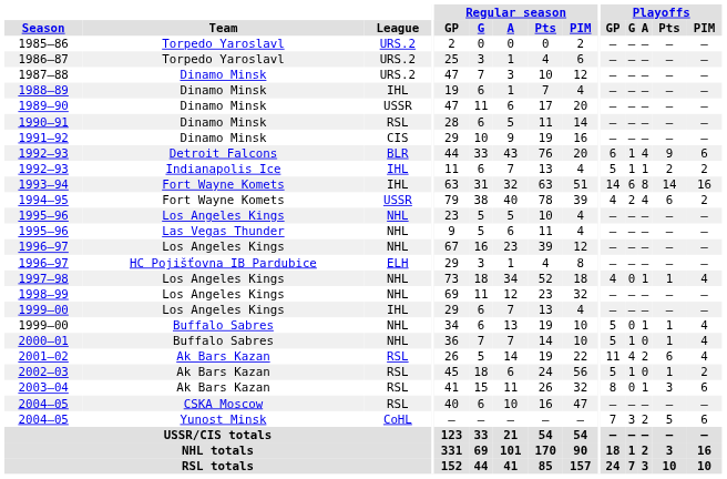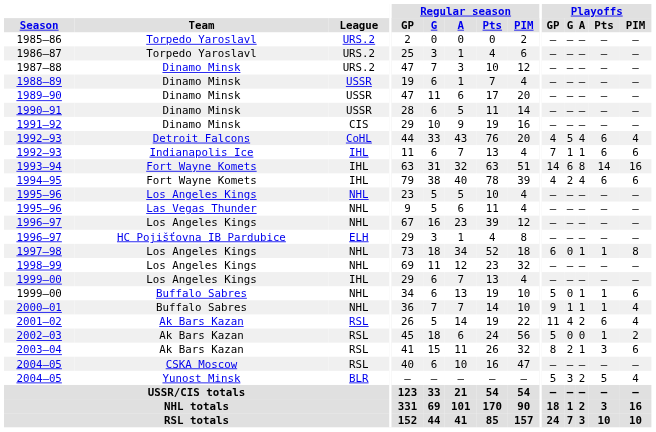 <table border="0" cellpadding="1" cellspacing="0" style="text-align:center; width:60em">
 <tr bgcolor="#e0e0e0">
 <th colspan="3" bgcolor="#ffffff"></th>
 <th rowspan="100" bgcolor="#ffffff"></th>
 <th colspan="5"><a href='#'>Regular season</a></th>
 <th rowspan="100" bgcolor="#ffffff"></th>
 <th colspan="5"><a href='#'>Playoffs</a></th>
 </tr>
 <tr bgcolor="#e0e0e0">
 <th><a href='#'>Season</a></th>
 <th>Team</th>
 <th>League</th>
 <th>GP</th>
 <th><a href='#'>G</a></th>
 <th><a href='#'>A</a></th>
 <th><a href='#'>Pts</a></th>
 <th><a href='#'>PIM</a></th>
 <th>GP</th>
 <th>G</th>
 <th>A</th>
 <th>Pts</th>
 <th>PIM</th>
 </tr>
 <tr>
 <td>1985–86</td>
 <td><a href='#'>Torpedo Yaroslavl</a></td>
 <td><a href='#'>URS.2</a></td>
 <td>2</td>
 <td>0</td>
 <td>0</td>
 <td>0</td>
 <td>2</td>
 <td>—</td>
 <td>—</td>
 <td>—</td>
 <td>—</td>
 <td>—</td>
 </tr>
 <tr bgcolor="#f0f0f0">
 <td>1986–87</td>
 <td>Torpedo Yaroslavl</td>
 <td>URS.2</td>
 <td>25</td>
 <td>3</td>
 <td>1</td>
 <td>4</td>
 <td>6</td>
 <td>—</td>
 <td>—</td>
 <td>—</td>
 <td>—</td>
 <td>—</td>
 </tr>
 <tr>
 <td>1987–88</td>
 <td><a href='#'>Dinamo Minsk</a></td>
 <td>URS.2</td>
 <td>47</td>
 <td>7</td>
 <td>3</td>
 <td>10</td>
 <td>12</td>
 <td>—</td>
 <td>—</td>
 <td>—</td>
 <td>—</td>
 <td>—</td>
 </tr>
 <tr bgcolor="#f0f0f0">
 <td><a href='#'>1988–89</a></td>
 <td>Dinamo Minsk</td>
-<td>IHL</td>
+<td><a href='#'>USSR</a></td>
 <td>19</td>
 <td>6</td>
 <td>1</td>
 <td>7</td>
 <td>4</td>
 <td>—</td>
 <td>—</td>
 <td>—</td>
 <td>—</td>
 <td>—</td>
 </tr>
 <tr>
 <td><a href='#'>1989–90</a></td>
 <td>Dinamo Minsk</td>
 <td>USSR</td>
 <td>47</td>
 <td>11</td>
 <td>6</td>
 <td>17</td>
 <td>20</td>
 <td>—</td>
 <td>—</td>
 <td>—</td>
 <td>—</td>
 <td>—</td>
 </tr>
 <tr bgcolor="#f0f0f0">
 <td><a href='#'>1990–91</a></td>
 <td>Dinamo Minsk</td>
-<td>RSL</td>
+<td>USSR</td>
 <td>28</td>
 <td>6</td>
 <td>5</td>
 <td>11</td>
 <td>14</td>
 <td>—</td>
 <td>—</td>
 <td>—</td>
 <td>—</td>
 <td>—</td>
 </tr>
 <tr>
 <td><a href='#'>1991–92</a></td>
 <td>Dinamo Minsk</td>
 <td>CIS</td>
 <td>29</td>
 <td>10</td>
 <td>9</td>
 <td>19</td>
 <td>16</td>
 <td>—</td>
 <td>—</td>
 <td>—</td>
 <td>—</td>
 <td>—</td>
 </tr>
 <tr bgcolor="#f0f0f0">
 <td><a href='#'>1992–93</a></td>
 <td><a href='#'>Detroit Falcons</a></td>
-<td><a href='#'>BLR</a></td>
+<td><a href='#'>CoHL</a></td>
 <td>44</td>
 <td>33</td>
 <td>43</td>
 <td>76</td>
 <td>20</td>
+<td>4</td>
+<td>5</td>
+<td>4</td>
 <td>6</td>
-<td>1</td>
 <td>4</td>
-<td>9</td>
-<td>6</td>
 </tr>
 <tr>
 <td><a href='#'>1992–93</a></td>
 <td><a href='#'>Indianapolis Ice</a></td>
 <td><a href='#'>IHL</a></td>
 <td>11</td>
 <td>6</td>
 <td>7</td>
 <td>13</td>
 <td>4</td>
-<td>5</td>
+<td>7</td>
 <td>1</td>
 <td>1</td>
-<td>2</td>
-<td>2</td>
+<td>6</td>
+<td>6</td>
 </tr>
 <tr bgcolor="#f0f0f0">
 <td><a href='#'>1993–94</a></td>
 <td><a href='#'>Fort Wayne Komets</a></td>
 <td>IHL</td>
 <td>63</td>
 <td>31</td>
 <td>32</td>
 <td>63</td>
 <td>51</td>
 <td>14</td>
 <td>6</td>
 <td>8</td>
 <td>14</td>
 <td>16</td>
 </tr>
 <tr>
 <td><a href='#'>1994–95</a></td>
 <td>Fort Wayne Komets</td>
-<td><a href='#'>USSR</a></td>
+<td>IHL</td>
 <td>79</td>
 <td>38</td>
 <td>40</td>
 <td>78</td>
 <td>39</td>
 <td>4</td>
 <td>2</td>
 <td>4</td>
 <td>6</td>
-<td>2</td>
+<td>6</td>
 </tr>
 <tr bgcolor="#f0f0f0">
 <td><a href='#'>1995–96</a></td>
 <td><a href='#'>Los Angeles Kings</a></td>
 <td><a href='#'>NHL</a></td>
 <td>23</td>
 <td>5</td>
 <td>5</td>
 <td>10</td>
 <td>4</td>
 <td>—</td>
 <td>—</td>
 <td>—</td>
 <td>—</td>
 <td>—</td>
 </tr>
 <tr>
 <td><a href='#'>1995–96</a></td>
 <td><a href='#'>Las Vegas Thunder</a></td>
 <td>NHL</td>
 <td>9</td>
 <td>5</td>
 <td>6</td>
 <td>11</td>
 <td>4</td>
 <td>—</td>
 <td>—</td>
 <td>—</td>
 <td>—</td>
 <td>—</td>
 </tr>
 <tr bgcolor="#f0f0f0">
 <td><a href='#'>1996–97</a></td>
 <td>Los Angeles Kings</td>
 <td>NHL</td>
 <td>67</td>
 <td>16</td>
 <td>23</td>
 <td>39</td>
 <td>12</td>
 <td>—</td>
 <td>—</td>
 <td>—</td>
 <td>—</td>
 <td>—</td>
 </tr>
 <tr>
 <td><a href='#'>1996–97</a></td>
 <td><a href='#'>HC Pojišťovna IB Pardubice</a></td>
 <td><a href='#'>ELH</a></td>
 <td>29</td>
 <td>3</td>
 <td>1</td>
 <td>4</td>
 <td>8</td>
 <td>—</td>
 <td>—</td>
 <td>—</td>
 <td>—</td>
 <td>—</td>
 </tr>
 <tr bgcolor="#f0f0f0">
 <td><a href='#'>1997–98</a></td>
 <td>Los Angeles Kings</td>
 <td>NHL</td>
 <td>73</td>
 <td>18</td>
 <td>34</td>
 <td>52</td>
 <td>18</td>
-<td>4</td>
+<td>6</td>
 <td>0</td>
 <td>1</td>
 <td>1</td>
-<td>4</td>
+<td>8</td>
 </tr>
 <tr>
 <td><a href='#'>1998–99</a></td>
 <td>Los Angeles Kings</td>
 <td>NHL</td>
 <td>69</td>
 <td>11</td>
 <td>12</td>
 <td>23</td>
 <td>32</td>
 <td>—</td>
 <td>—</td>
 <td>—</td>
 <td>—</td>
 <td>—</td>
 </tr>
 <tr bgcolor="#f0f0f0">
 <td><a href='#'>1999–00</a></td>
 <td>Los Angeles Kings</td>
 <td>IHL</td>
 <td>29</td>
 <td>6</td>
 <td>7</td>
 <td>13</td>
 <td>4</td>
 <td>—</td>
 <td>—</td>
 <td>—</td>
 <td>—</td>
 <td>—</td>
 </tr>
 <tr>
 <td>1999–00</td>
 <td><a href='#'>Buffalo Sabres</a></td>
 <td>NHL</td>
 <td>34</td>
 <td>6</td>
 <td>13</td>
 <td>19</td>
 <td>10</td>
 <td>5</td>
 <td>0</td>
 <td>1</td>
 <td>1</td>
-<td>4</td>
+<td>6</td>
 </tr>
 <tr bgcolor="#f0f0f0">
 <td><a href='#'>2000–01</a></td>
 <td>Buffalo Sabres</td>
 <td>NHL</td>
 <td>36</td>
 <td>7</td>
 <td>7</td>
 <td>14</td>
 <td>10</td>
-<td>5</td>
+<td>9</td>
 <td>1</td>
-<td>0</td>
+<td>1</td>
 <td>1</td>
 <td>4</td>
 </tr>
 <tr>
 <td><a href='#'>2001–02</a></td>
 <td><a href='#'>Ak Bars Kazan</a></td>
 <td><a href='#'>RSL</a></td>
 <td>26</td>
 <td>5</td>
 <td>14</td>
 <td>19</td>
 <td>22</td>
 <td>11</td>
 <td>4</td>
 <td>2</td>
 <td>6</td>
 <td>4</td>
 </tr>
 <tr bgcolor="#f0f0f0">
 <td><a href='#'>2002–03</a></td>
 <td>Ak Bars Kazan</td>
 <td>RSL</td>
 <td>45</td>
 <td>18</td>
 <td>6</td>
 <td>24</td>
 <td>56</td>
 <td>5</td>
-<td>1</td>
+<td>0</td>
 <td>0</td>
 <td>1</td>
 <td>2</td>
 </tr>
 <tr>
 <td><a href='#'>2003–04</a></td>
 <td>Ak Bars Kazan</td>
 <td>RSL</td>
 <td>41</td>
 <td>15</td>
 <td>11</td>
 <td>26</td>
 <td>32</td>
 <td>8</td>
-<td>0</td>
+<td>2</td>
 <td>1</td>
 <td>3</td>
 <td>6</td>
 </tr>
 <tr bgcolor="#f0f0f0">
 <td><a href='#'>2004–05</a></td>
 <td><a href='#'>CSKA Moscow</a></td>
 <td>RSL</td>
 <td>40</td>
 <td>6</td>
 <td>10</td>
 <td>16</td>
 <td>47</td>
 <td>—</td>
 <td>—</td>
 <td>—</td>
 <td>—</td>
 <td>—</td>
 </tr>
 <tr>
 <td><a href='#'>2004–05</a></td>
 <td><a href='#'>Yunost Minsk</a></td>
-<td><a href='#'>CoHL</a></td>
+<td><a href='#'>BLR</a></td>
 <td>—</td>
 <td>—</td>
 <td>—</td>
 <td>—</td>
 <td>—</td>
-<td>7</td>
+<td>5</td>
 <td>3</td>
 <td>2</td>
 <td>5</td>
-<td>6</td>
+<td>4</td>
 </tr>
 <tr bgcolor="#e0e0e0">
 <th colspan="3">USSR/CIS totals</th>
 <th>123</th>
 <th>33</th>
 <th>21</th>
 <th>54</th>
 <th>54</th>
 <th>—</th>
 <th>—</th>
 <th>—</th>
 <th>—</th>
 <th>—</th>
 </tr>
 <tr bgcolor="#e0e0e0">
 <th colspan="3">NHL totals</th>
 <th>331</th>
 <th>69</th>
 <th>101</th>
 <th>170</th>
 <th>90</th>
 <th>18</th>
 <th>1</th>
 <th>2</th>
 <th>3</th>
 <th>16</th>
 </tr>
 <tr bgcolor="#e0e0e0">
 <th colspan="3">RSL totals</th>
 <th>152</th>
 <th>44</th>
 <th>41</th>
 <th>85</th>
 <th>157</th>
 <th>24</th>
 <th>7</th>
 <th>3</th>
 <th>10</th>
 <th>10</th>
 </tr>
 </table>
